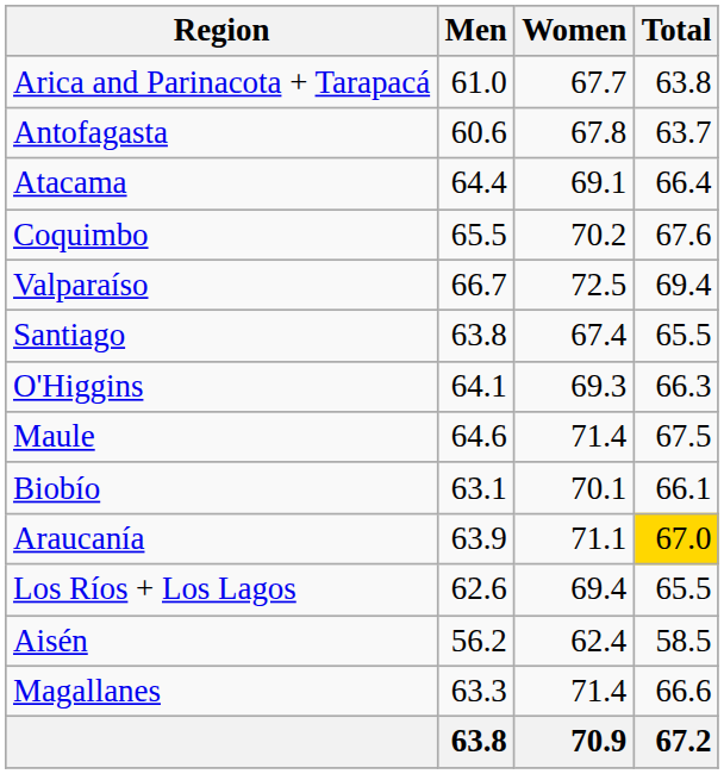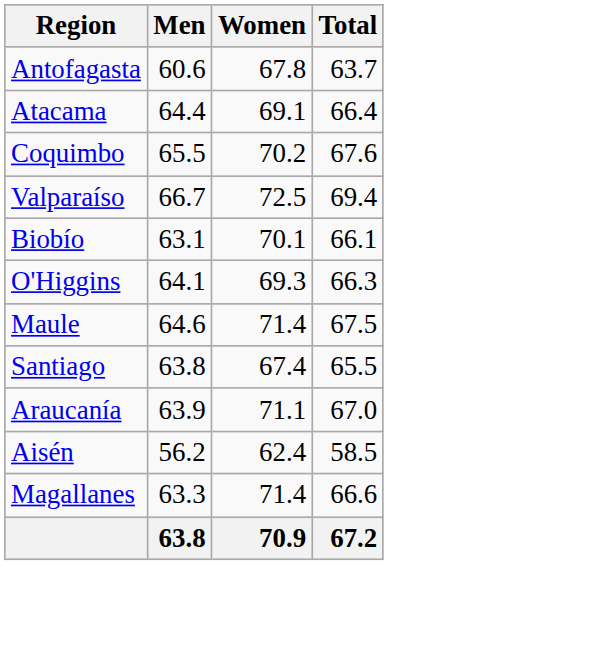 <table class="wikitable sortable" style="text-align:right">
 <tr>
 <th>Region</th>
 <th>Men</th>
 <th>Women</th>
 <th>Total</th>
-</tr>
-<tr>
-<td align="left"><a href='#'>Arica and Parinacota</a> + <a href='#'>Tarapacá</a></td>
-<td>61.0</td>
-<td>67.7</td>
-<td>63.8</td>
 </tr>
 <tr>
 <td align="left"><a href='#'>Antofagasta</a></td>
 <td>60.6</td>
 <td>67.8</td>
 <td>63.7</td>
 </tr>
 <tr>
 <td align="left"><a href='#'>Atacama</a></td>
 <td>64.4</td>
 <td>69.1</td>
 <td>66.4</td>
 </tr>
 <tr>
 <td align="left"><a href='#'>Coquimbo</a></td>
 <td>65.5</td>
 <td>70.2</td>
 <td>67.6</td>
 </tr>
 <tr>
 <td align="left"><a href='#'>Valparaíso</a></td>
 <td>66.7</td>
 <td>72.5</td>
 <td>69.4</td>
 </tr>
 <tr>
-<td align="left"><a href='#'>Santiago</a></td>
-<td>63.8</td>
-<td>67.4</td>
-<td>65.5</td>
+<td align="left"><a href='#'>Biobío</a></td>
+<td>63.1</td>
+<td>70.1</td>
+<td>66.1</td>
 </tr>
 <tr>
 <td align="left"><a href='#'>O'Higgins</a></td>
 <td>64.1</td>
 <td>69.3</td>
 <td>66.3</td>
 </tr>
 <tr>
 <td align="left"><a href='#'>Maule</a></td>
 <td>64.6</td>
 <td>71.4</td>
 <td>67.5</td>
 </tr>
 <tr>
-<td align="left"><a href='#'>Biobío</a></td>
-<td>63.1</td>
-<td>70.1</td>
-<td>66.1</td>
+<td align="left"><a href='#'>Santiago</a></td>
+<td>63.8</td>
+<td>67.4</td>
+<td>65.5</td>
 </tr>
 <tr>
 <td align="left"><a href='#'>Araucanía</a></td>
 <td>63.9</td>
 <td>71.1</td>
-<td style="background: gold;">67.0</td>
-</tr>
-<tr>
-<td align="left"><a href='#'>Los Ríos</a> + <a href='#'>Los Lagos</a></td>
-<td>62.6</td>
-<td>69.4</td>
-<td>65.5</td>
+<td>67.0</td>
 </tr>
 <tr>
 <td align="left"><a href='#'>Aisén</a></td>
 <td>56.2</td>
 <td>62.4</td>
 <td>58.5</td>
 </tr>
 <tr>
 <td align="left"><a href='#'>Magallanes</a></td>
 <td>63.3</td>
 <td>71.4</td>
 <td>66.6</td>
 </tr>
 <tr style="background-color: #f2f2f2">
 <td align="left"><strong></strong></td>
 <td><strong>63.8</strong></td>
 <td><strong>70.9</strong></td>
 <td><strong>67.2</strong></td>
 </tr>
 </table>
